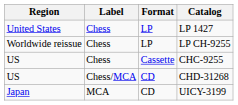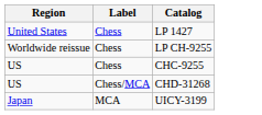 <table class="wikitable">
 <tr>
 <th>Region</th>
 <th>Label</th>
-<th>Format</th>
 <th>Catalog</th>
 </tr>
 <tr>
 <td><a href='#'>United States</a></td>
 <td><a href='#'>Chess</a></td>
-<td><a href='#'>LP</a></td>
 <td>LP 1427</td>
 </tr>
 <tr>
 <td>Worldwide reissue</td>
 <td>Chess</td>
-<td>LP</td>
 <td>LP CH-9255</td>
 </tr>
 <tr>
 <td>US</td>
 <td>Chess</td>
-<td><a href='#'>Cassette</a></td>
 <td>CHC-9255</td>
 </tr>
 <tr>
 <td>US</td>
 <td>Chess/<a href='#'>MCA</a></td>
-<td><a href='#'>CD</a></td>
 <td>CHD-31268</td>
 </tr>
 <tr>
 <td><a href='#'>Japan</a></td>
 <td>MCA</td>
-<td>CD</td>
 <td>UICY-3199</td>
 </tr>
 </table>
